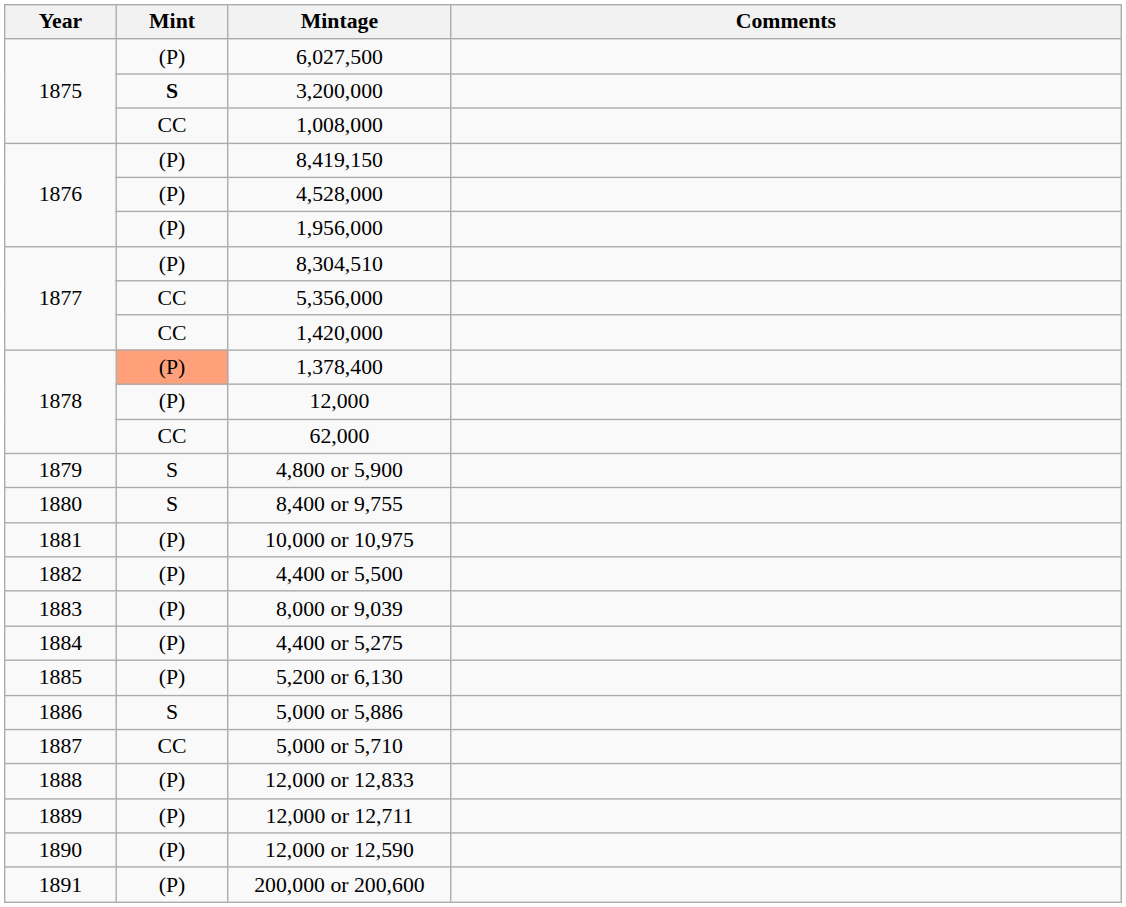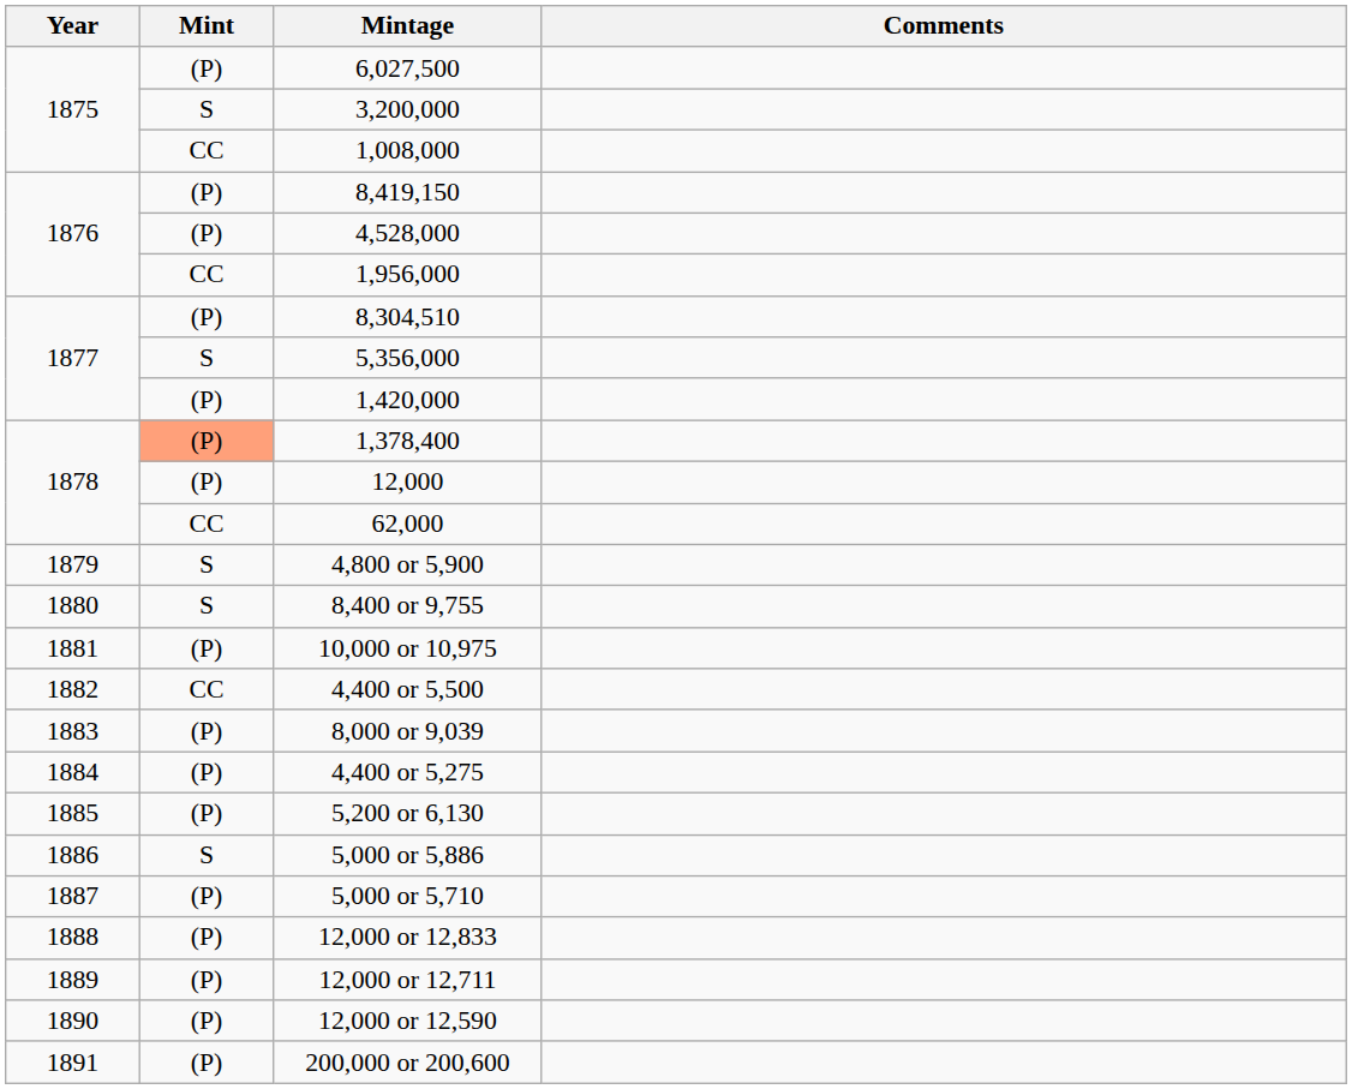 <table class="wikitable sortable" style="min-width:65%; text-align:center;">
 <tr>
 <th width="10%">Year</th>
 <th width="10%">Mint</th>
 <th width="20%">Mintage</th>
 <th width="60%">Comments</th>
 </tr>
 <tr>
 <td rowspan="3">1875</td>
 <td>(P)</td>
 <td>6,027,500</td>
 <td></td>
 </tr>
 <tr>
-<td><strong>S</strong></td>
+<td>S</td>
 <td>3,200,000</td>
 <td></td>
 </tr>
 <tr>
 <td>CC</td>
 <td>1,008,000</td>
 <td></td>
 </tr>
 <tr>
 <td rowspan="3">1876</td>
 <td>(P)</td>
 <td>8,419,150</td>
 <td></td>
 </tr>
 <tr>
 <td>(P)</td>
 <td>4,528,000</td>
 <td></td>
 </tr>
 <tr>
-<td>(P)</td>
+<td>CC</td>
 <td>1,956,000</td>
 <td></td>
 </tr>
 <tr>
 <td rowspan="3">1877</td>
 <td>(P)</td>
 <td>8,304,510</td>
 <td></td>
 </tr>
 <tr>
-<td>CC</td>
+<td>S</td>
 <td>5,356,000</td>
 <td></td>
 </tr>
 <tr>
-<td>CC</td>
+<td>(P)</td>
 <td>1,420,000</td>
 <td></td>
 </tr>
 <tr>
 <td rowspan="3">1878</td>
 <td style="background: lightsalmon;">(P)</td>
 <td>1,378,400</td>
 <td></td>
 </tr>
 <tr>
 <td>(P)</td>
 <td>12,000</td>
 <td></td>
 </tr>
 <tr>
 <td>CC</td>
 <td>62,000</td>
 <td></td>
 </tr>
 <tr>
 <td>1879</td>
 <td>S</td>
 <td>4,800 or 5,900</td>
 <td></td>
 </tr>
 <tr>
 <td>1880</td>
 <td>S</td>
 <td>8,400 or 9,755</td>
 <td></td>
 </tr>
 <tr>
 <td>1881</td>
 <td>(P)</td>
 <td>10,000 or 10,975</td>
 <td></td>
 </tr>
 <tr>
 <td>1882</td>
-<td>(P)</td>
+<td>CC</td>
 <td>4,400 or 5,500</td>
 <td></td>
 </tr>
 <tr>
 <td>1883</td>
 <td>(P)</td>
 <td>8,000 or 9,039</td>
 <td></td>
 </tr>
 <tr>
 <td>1884</td>
 <td>(P)</td>
 <td>4,400 or 5,275</td>
 <td></td>
 </tr>
 <tr>
 <td>1885</td>
 <td>(P)</td>
 <td>5,200 or 6,130</td>
 <td></td>
 </tr>
 <tr>
 <td>1886</td>
 <td>S</td>
 <td>5,000 or 5,886</td>
 <td></td>
 </tr>
 <tr>
 <td>1887</td>
-<td>CC</td>
+<td>(P)</td>
 <td>5,000 or 5,710</td>
 <td></td>
 </tr>
 <tr>
 <td>1888</td>
 <td>(P)</td>
 <td>12,000 or 12,833</td>
 <td></td>
 </tr>
 <tr>
 <td>1889</td>
 <td>(P)</td>
 <td>12,000 or 12,711</td>
 <td></td>
 </tr>
 <tr>
 <td>1890</td>
 <td>(P)</td>
 <td>12,000 or 12,590</td>
 <td></td>
 </tr>
 <tr>
 <td>1891</td>
 <td>(P)</td>
 <td>200,000 or 200,600</td>
 <td></td>
 </tr>
 </table>
